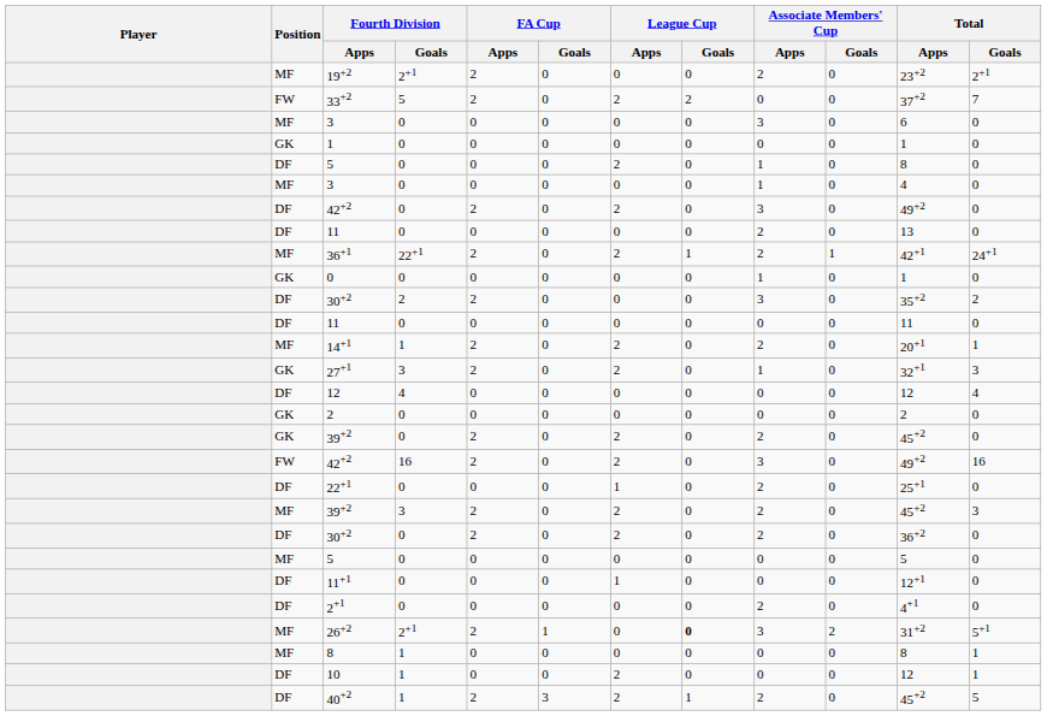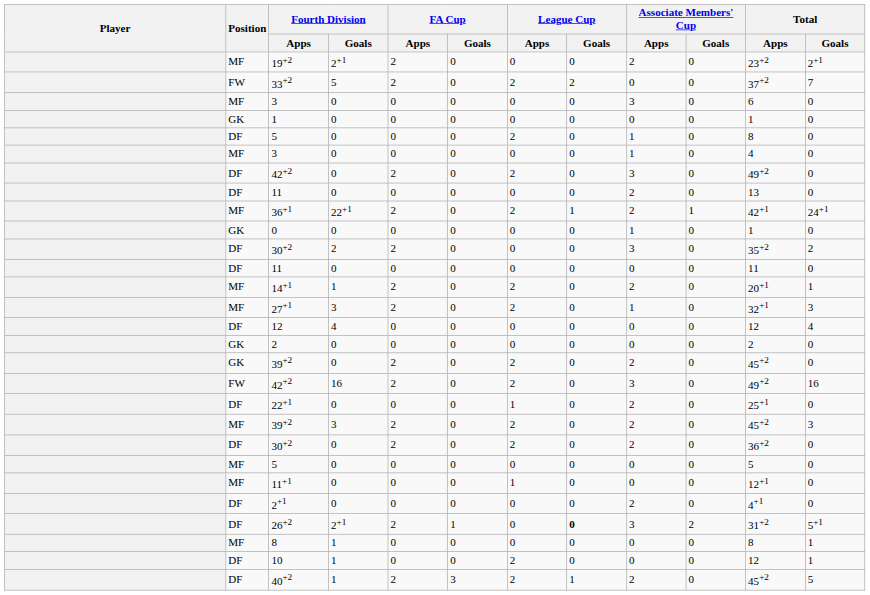 <table class="wikitable plainrowheaders sortable">
 <tr>
 <th rowspan=2 style="width:20em"scope=col>Player</th>
 <th rowspan=2>Position</th>
 <th colspan=2 style="width:10em"scope=col><a href='#'>Fourth Division</a></th>
 <th colspan=2 style="width:10em"scope=col><a href='#'>FA Cup</a></th>
 <th colspan=2 style="width:10em"scope=col><a href='#'>League Cup</a></th>
 <th colspan=2 style="width:10em"scope=col><a href='#'>Associate Members' Cup</a></th>
 <th colspan=2 style="width:10em"scope=col>Total</th>
 </tr>
 <tr>
 <th style="width:5em">Apps</th>
 <th style="width:5em">Goals</th>
 <th style="width:5em">Apps</th>
 <th style="width:5em">Goals</th>
 <th style="width:5em">Apps</th>
 <th style="width:5em">Goals</th>
 <th style="width:5em">Apps</th>
 <th style="width:5em">Goals</th>
 <th style="width:5em">Apps</th>
 <th style="width:5em">Goals</th>
 </tr>
 <tr>
 <th scope=row align=left></th>
 <td>MF</td>
 <td>19<sup>+2</sup></td>
 <td>2<sup>+1</sup></td>
 <td>2</td>
 <td>0</td>
 <td>0</td>
 <td>0</td>
 <td>2</td>
 <td>0</td>
 <td>23<sup>+2</sup></td>
 <td>2<sup>+1</sup></td>
 </tr>
 <tr>
 <th scope=row align=left></th>
 <td>FW</td>
 <td>33<sup>+2</sup></td>
 <td>5</td>
 <td>2</td>
 <td>0</td>
 <td>2</td>
 <td>2</td>
 <td>0</td>
 <td>0</td>
 <td>37<sup>+2</sup></td>
 <td>7</td>
 </tr>
 <tr>
 <th scope=row align=left></th>
 <td>MF</td>
 <td>3</td>
 <td>0</td>
 <td>0</td>
 <td>0</td>
 <td>0</td>
 <td>0</td>
 <td>3</td>
 <td>0</td>
 <td>6</td>
 <td>0</td>
 </tr>
 <tr>
 <th scope=row align=left></th>
 <td>GK</td>
 <td>1</td>
 <td>0</td>
 <td>0</td>
 <td>0</td>
 <td>0</td>
 <td>0</td>
 <td>0</td>
 <td>0</td>
 <td>1</td>
 <td>0</td>
 </tr>
 <tr>
 <th scope=row align=left></th>
 <td>DF</td>
 <td>5</td>
 <td>0</td>
 <td>0</td>
 <td>0</td>
 <td>2</td>
 <td>0</td>
 <td>1</td>
 <td>0</td>
 <td>8</td>
 <td>0</td>
 </tr>
 <tr>
 <th scope=row align=left></th>
 <td>MF</td>
 <td>3</td>
 <td>0</td>
 <td>0</td>
 <td>0</td>
 <td>0</td>
 <td>0</td>
 <td>1</td>
 <td>0</td>
 <td>4</td>
 <td>0</td>
 </tr>
 <tr>
 <th scope=row align=left></th>
 <td>DF</td>
 <td>42<sup>+2</sup></td>
 <td>0</td>
 <td>2</td>
 <td>0</td>
 <td>2</td>
 <td>0</td>
 <td>3</td>
 <td>0</td>
 <td>49<sup>+2</sup></td>
 <td>0</td>
 </tr>
 <tr>
 <th scope=row align=left></th>
 <td>DF</td>
 <td>11</td>
 <td>0</td>
 <td>0</td>
 <td>0</td>
 <td>0</td>
 <td>0</td>
 <td>2</td>
 <td>0</td>
 <td>13</td>
 <td>0</td>
 </tr>
 <tr>
 <th scope=row align=left></th>
 <td>MF</td>
 <td>36<sup>+1</sup></td>
 <td>22<sup>+1</sup></td>
 <td>2</td>
 <td>0</td>
 <td>2</td>
 <td>1</td>
 <td>2</td>
 <td>1</td>
 <td>42<sup>+1</sup></td>
 <td>24<sup>+1</sup></td>
 </tr>
 <tr>
 <th scope=row align=left></th>
 <td>GK</td>
 <td>0</td>
 <td>0</td>
 <td>0</td>
 <td>0</td>
 <td>0</td>
 <td>0</td>
 <td>1</td>
 <td>0</td>
 <td>1</td>
 <td>0</td>
 </tr>
 <tr>
 <th scope=row align=left></th>
 <td>DF</td>
 <td>30<sup>+2</sup></td>
 <td>2</td>
 <td>2</td>
 <td>0</td>
 <td>0</td>
 <td>0</td>
 <td>3</td>
 <td>0</td>
 <td>35<sup>+2</sup></td>
 <td>2</td>
 </tr>
 <tr>
 <th scope=row align=left></th>
 <td>DF</td>
 <td>11</td>
 <td>0</td>
 <td>0</td>
 <td>0</td>
 <td>0</td>
 <td>0</td>
 <td>0</td>
 <td>0</td>
 <td>11</td>
 <td>0</td>
 </tr>
 <tr>
 <th scope=row align=left></th>
 <td>MF</td>
 <td>14<sup>+1</sup></td>
 <td>1</td>
 <td>2</td>
 <td>0</td>
 <td>2</td>
 <td>0</td>
 <td>2</td>
 <td>0</td>
 <td>20<sup>+1</sup></td>
 <td>1</td>
 </tr>
 <tr>
 <th scope=row align=left></th>
-<td>GK</td>
+<td>MF</td>
 <td>27<sup>+1</sup></td>
 <td>3</td>
 <td>2</td>
 <td>0</td>
 <td>2</td>
 <td>0</td>
 <td>1</td>
 <td>0</td>
 <td>32<sup>+1</sup></td>
 <td>3</td>
 </tr>
 <tr>
 <th scope=row align=left></th>
 <td>DF</td>
 <td>12</td>
 <td>4</td>
 <td>0</td>
 <td>0</td>
 <td>0</td>
 <td>0</td>
 <td>0</td>
 <td>0</td>
 <td>12</td>
 <td>4</td>
 </tr>
 <tr>
 <th scope=row align=left></th>
 <td>GK</td>
 <td>2</td>
 <td>0</td>
 <td>0</td>
 <td>0</td>
 <td>0</td>
 <td>0</td>
 <td>0</td>
 <td>0</td>
 <td>2</td>
 <td>0</td>
 </tr>
 <tr>
 <th scope=row align=left></th>
 <td>GK</td>
 <td>39<sup>+2</sup></td>
 <td>0</td>
 <td>2</td>
 <td>0</td>
 <td>2</td>
 <td>0</td>
 <td>2</td>
 <td>0</td>
 <td>45<sup>+2</sup></td>
 <td>0</td>
 </tr>
 <tr>
 <th scope=row align=left></th>
 <td>FW</td>
 <td>42<sup>+2</sup></td>
 <td>16</td>
 <td>2</td>
 <td>0</td>
 <td>2</td>
 <td>0</td>
 <td>3</td>
 <td>0</td>
 <td>49<sup>+2</sup></td>
 <td>16</td>
 </tr>
 <tr>
 <th scope=row align=left></th>
 <td>DF</td>
 <td>22<sup>+1</sup></td>
 <td>0</td>
 <td>0</td>
 <td>0</td>
 <td>1</td>
 <td>0</td>
 <td>2</td>
 <td>0</td>
 <td>25<sup>+1</sup></td>
 <td>0</td>
 </tr>
 <tr>
 <th scope=row align=left></th>
 <td>MF</td>
 <td>39<sup>+2</sup></td>
 <td>3</td>
 <td>2</td>
 <td>0</td>
 <td>2</td>
 <td>0</td>
 <td>2</td>
 <td>0</td>
 <td>45<sup>+2</sup></td>
 <td>3</td>
 </tr>
 <tr>
 <th scope=row align=left></th>
 <td>DF</td>
 <td>30<sup>+2</sup></td>
 <td>0</td>
 <td>2</td>
 <td>0</td>
 <td>2</td>
 <td>0</td>
 <td>2</td>
 <td>0</td>
 <td>36<sup>+2</sup></td>
 <td>0</td>
 </tr>
 <tr>
 <th scope=row align=left></th>
 <td>MF</td>
 <td>5</td>
 <td>0</td>
 <td>0</td>
 <td>0</td>
 <td>0</td>
 <td>0</td>
 <td>0</td>
 <td>0</td>
 <td>5</td>
 <td>0</td>
 </tr>
 <tr>
 <th scope=row align=left></th>
-<td>DF</td>
+<td>MF</td>
 <td>11<sup>+1</sup></td>
 <td>0</td>
 <td>0</td>
 <td>0</td>
 <td>1</td>
 <td>0</td>
 <td>0</td>
 <td>0</td>
 <td>12<sup>+1</sup></td>
 <td>0</td>
 </tr>
 <tr>
 <th scope=row align=left></th>
 <td>DF</td>
 <td>2<sup>+1</sup></td>
 <td>0</td>
 <td>0</td>
 <td>0</td>
 <td>0</td>
 <td>0</td>
 <td>2</td>
 <td>0</td>
 <td>4<sup>+1</sup></td>
 <td>0</td>
 </tr>
 <tr>
 <th scope=row align=left></th>
-<td>MF</td>
+<td>DF</td>
 <td>26<sup>+2</sup></td>
 <td>2<sup>+1</sup></td>
 <td>2</td>
 <td>1</td>
 <td>0</td>
 <td><strong>0</strong></td>
 <td>3</td>
 <td>2</td>
 <td>31<sup>+2</sup></td>
 <td>5<sup>+1</sup></td>
 </tr>
 <tr>
 <th scope=row align=left></th>
 <td>MF</td>
 <td>8</td>
 <td>1</td>
 <td>0</td>
 <td>0</td>
 <td>0</td>
 <td>0</td>
 <td>0</td>
 <td>0</td>
 <td>8</td>
 <td>1</td>
 </tr>
 <tr>
 <th scope=row align=left></th>
 <td>DF</td>
 <td>10</td>
 <td>1</td>
 <td>0</td>
 <td>0</td>
 <td>2</td>
 <td>0</td>
 <td>0</td>
 <td>0</td>
 <td>12</td>
 <td>1</td>
 </tr>
 <tr>
 <th scope=row align=left></th>
 <td>DF</td>
 <td>40<sup>+2</sup></td>
 <td>1</td>
 <td>2</td>
 <td>3</td>
 <td>2</td>
 <td>1</td>
 <td>2</td>
 <td>0</td>
 <td>45<sup>+2</sup></td>
 <td>5</td>
 </tr>
 </table>
